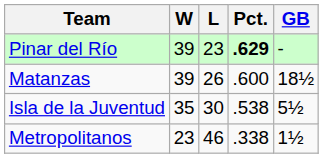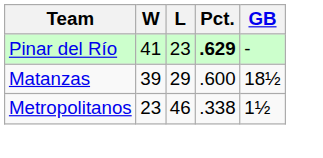 <table class="wikitable">
 <tr>
 <th>Team</th>
 <th>W</th>
 <th>L</th>
 <th>Pct.</th>
 <th><a href='#'>GB</a></th>
 </tr>
 <tr style="background-color:#ccffcc;">
 <td><a href='#'>Pinar del Río</a></td>
-<td>39</td>
+<td>41</td>
 <td>23</td>
 <td><strong>.629</strong></td>
 <td>-</td>
 </tr>
 <tr>
 <td><a href='#'>Matanzas</a></td>
 <td>39</td>
-<td>26</td>
+<td>29</td>
 <td>.600</td>
 <td>18½</td>
-</tr>
-<tr>
-<td><a href='#'>Isla de la Juventud</a></td>
-<td>35</td>
-<td>30</td>
-<td>.538</td>
-<td>5½</td>
 </tr>
 <tr>
 <td><a href='#'>Metropolitanos</a></td>
 <td>23</td>
 <td>46</td>
 <td>.338</td>
 <td>1½</td>
 </tr>
 </table>
